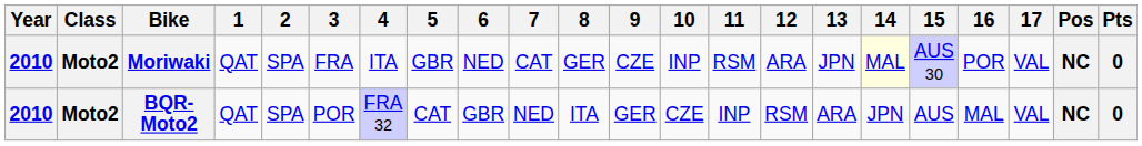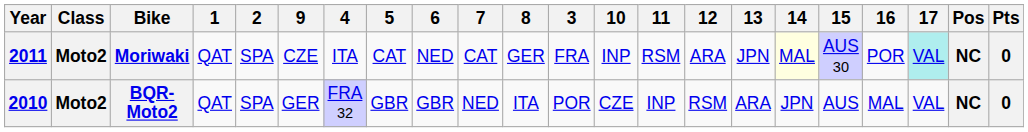 <table class="wikitable" style="text-align:center">
 <tr>
 <th>Year</th>
 <th>Class</th>
 <th>Bike</th>
 <th>1</th>
 <th>2</th>
-<th>3</th>
+<th>9</th>
 <th>4</th>
 <th>5</th>
 <th>6</th>
 <th>7</th>
 <th>8</th>
-<th>9</th>
+<th>3</th>
 <th>10</th>
 <th>11</th>
 <th>12</th>
 <th>13</th>
 <th>14</th>
 <th>15</th>
 <th>16</th>
 <th>17</th>
 <th>Pos</th>
 <th>Pts</th>
 </tr>
 <tr>
-<th align="left"><a href='#'>2010</a></th>
+<th align="left"><a href='#'>2011</a></th>
 <th align="left">Moto2</th>
 <th align="left"><a href='#'>Moriwaki</a></th>
 <td><a href='#'>QAT</a></td>
 <td><a href='#'>SPA</a></td>
-<td><a href='#'>FRA</a></td>
+<td><a href='#'>CZE</a></td>
 <td><a href='#'>ITA</a></td>
-<td><a href='#'>GBR</a></td>
+<td><a href='#'>CAT</a></td>
 <td><a href='#'>NED</a></td>
 <td><a href='#'>CAT</a></td>
 <td><a href='#'>GER</a></td>
-<td><a href='#'>CZE</a></td>
+<td><a href='#'>FRA</a></td>
 <td><a href='#'>INP</a></td>
 <td><a href='#'>RSM</a></td>
 <td><a href='#'>ARA</a></td>
 <td><a href='#'>JPN</a></td>
 <td style="background: lightyellow;"><a href='#'>MAL</a></td>
 <td style="background:#cfcfff;"><a href='#'>AUS</a><br><small>30</small></td>
 <td><a href='#'>POR</a></td>
-<td><a href='#'>VAL</a></td>
+<td style="background: paleturquoise;"><a href='#'>VAL</a></td>
 <th>NC</th>
 <th>0</th>
 </tr>
 <tr>
 <th align="left"><a href='#'>2010</a></th>
 <th align="left">Moto2</th>
 <th align="left"><a href='#'>BQR-Moto2</a></th>
 <td><a href='#'>QAT</a></td>
 <td><a href='#'>SPA</a></td>
-<td><a href='#'>POR</a></td>
+<td><a href='#'>GER</a></td>
 <td style="background:#cfcfff;"><a href='#'>FRA</a><br><small>32</small></td>
-<td><a href='#'>CAT</a></td>
+<td><a href='#'>GBR</a></td>
 <td><a href='#'>GBR</a></td>
 <td><a href='#'>NED</a></td>
 <td><a href='#'>ITA</a></td>
-<td><a href='#'>GER</a></td>
+<td><a href='#'>POR</a></td>
 <td><a href='#'>CZE</a></td>
 <td><a href='#'>INP</a></td>
 <td><a href='#'>RSM</a></td>
 <td><a href='#'>ARA</a></td>
 <td><a href='#'>JPN</a></td>
 <td><a href='#'>AUS</a></td>
 <td><a href='#'>MAL</a></td>
 <td><a href='#'>VAL</a></td>
 <th>NC</th>
 <th>0</th>
 </tr>
 </table>
